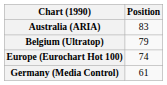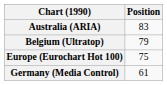 <table class="wikitable sortable plainrowheaders" style="text-align:center">
 <tr>
 <th scope="col">Chart (1990)</th>
 <th scope="col">Position</th>
 </tr>
 <tr>
 <th scope="row">Australia (ARIA)</th>
 <td>83</td>
 </tr>
 <tr>
 <th scope="row">Belgium (Ultratop)</th>
 <td>79</td>
 </tr>
 <tr>
 <th scope="row">Europe (Eurochart Hot 100)</th>
-<td>74</td>
+<td>75</td>
 </tr>
 <tr>
 <th scope="row">Germany (Media Control)</th>
 <td>61</td>
 </tr>
 </table>
